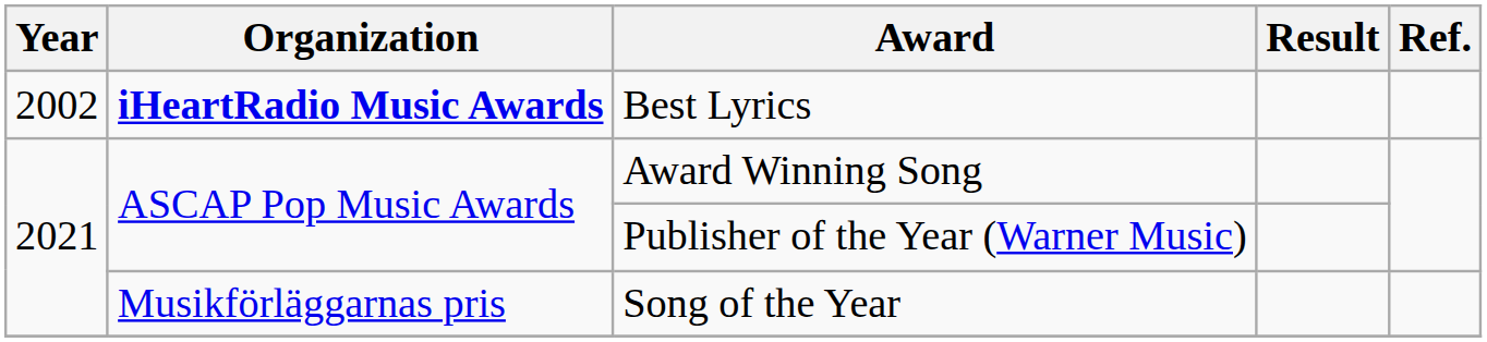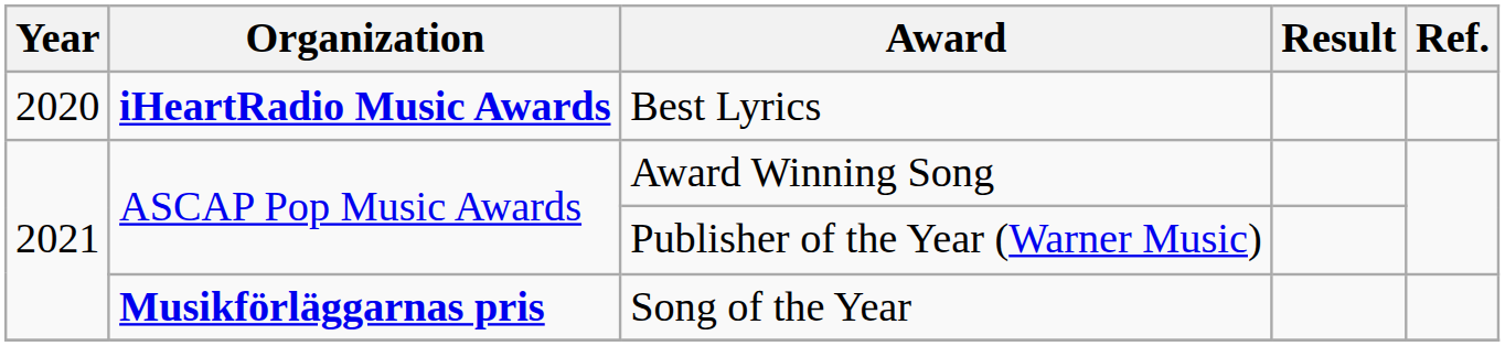 <table class="wikitable">
 <tr>
 <th>Year</th>
 <th>Organization</th>
 <th>Award</th>
 <th>Result</th>
 <th>Ref.</th>
 </tr>
 <tr>
-<td>2002</td>
+<td>2020</td>
 <td><strong><a href='#'>iHeartRadio Music Awards</a></strong></td>
 <td>Best Lyrics</td>
 <td></td>
 <td style="text-align:center;"></td>
 </tr>
 <tr>
 <td rowspan="3">2021</td>
 <td rowspan="2"><a href='#'>ASCAP Pop Music Awards</a></td>
 <td>Award Winning Song</td>
 <td></td>
 <td rowspan="2" align="center"></td>
 </tr>
 <tr>
 <td>Publisher of the Year (<a href='#'>Warner Music</a>)</td>
 <td></td>
 </tr>
 <tr>
-<td><a href='#'>Musikförläggarnas pris</a></td>
+<td><strong><a href='#'>Musikförläggarnas pris</a></strong></td>
 <td>Song of the Year</td>
 <td></td>
 <td style="text-align:center;"></td>
 </tr>
 <tr>
 </tr>
 </table>
